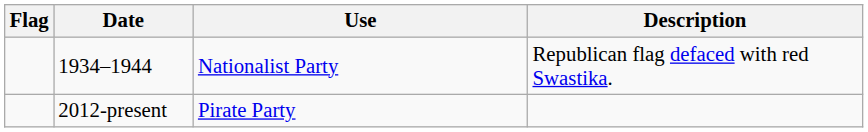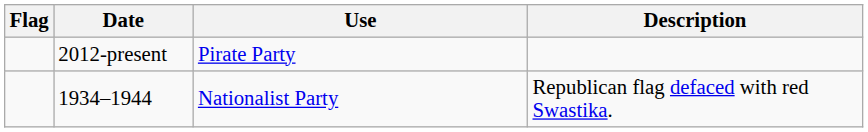 <table class="wikitable" style="background: #f9f9f9; border">
 <tr bgcolor="#efefef">
 <th>Flag</th>
 <th width="100">Date</th>
 <th width="250">Use</th>
 <th width="250">Description</th>
 </tr>
 <tr>
 <td></td>
+<td>2012-present</td>
+<td><a href='#'>Pirate Party</a></td>
+<td></td>
+</tr>
+<tr>
+<td></td>
 <td>1934–1944</td>
 <td><a href='#'>Nationalist Party</a></td>
 <td>Republican flag <a href='#'>defaced</a> with red <a href='#'>Swastika</a>.</td>
 </tr>
-<tr>
-<td></td>
-<td>2012-present</td>
-<td><a href='#'>Pirate Party</a></td>
-<td></td>
-</tr>
 </table>
